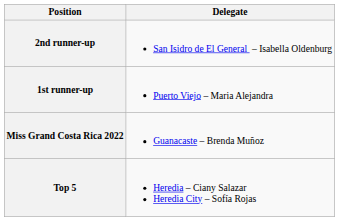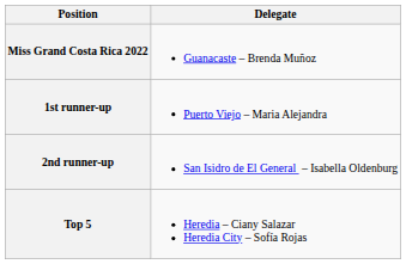 <table class="wikitable" style="font-size: 95%";>
 <tr>
 <th>Position</th>
 <th>Delegate</th>
 </tr>
 <tr>
-<th>2nd runner-up</th>
-<td><br><ul><li><a href='#'>San Isidro de El General </a> – Isabella Oldenburg</li></ul></td>
+<th>Miss Grand Costa Rica 2022</th>
+<td><br><ul><li><a href='#'>Guanacaste</a> – Brenda Muñoz</li></ul></td>
 </tr>
 <tr>
 <th>1st runner-up</th>
 <td><br><ul><li><a href='#'>Puerto Viejo</a> – Maria Alejandra</li></ul></td>
 </tr>
 <tr>
-<th>Miss Grand Costa Rica 2022</th>
-<td><br><ul><li><a href='#'>Guanacaste</a> – Brenda Muñoz</li></ul></td>
+<th>2nd runner-up</th>
+<td><br><ul><li><a href='#'>San Isidro de El General </a> – Isabella Oldenburg</li></ul></td>
 </tr>
 <tr>
 <th>Top 5</th>
 <td><br><ul><li><a href='#'>Heredia</a> – Ciany Salazar</li><li><a href='#'>Heredia City</a> – Sofía Rojas</li></ul></td>
 </tr>
 </table>
